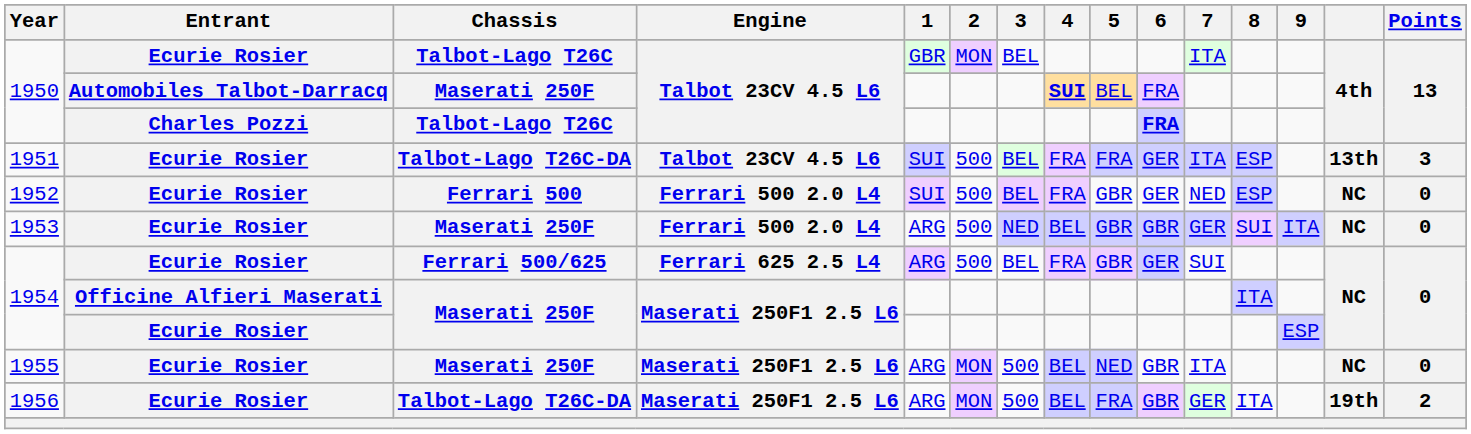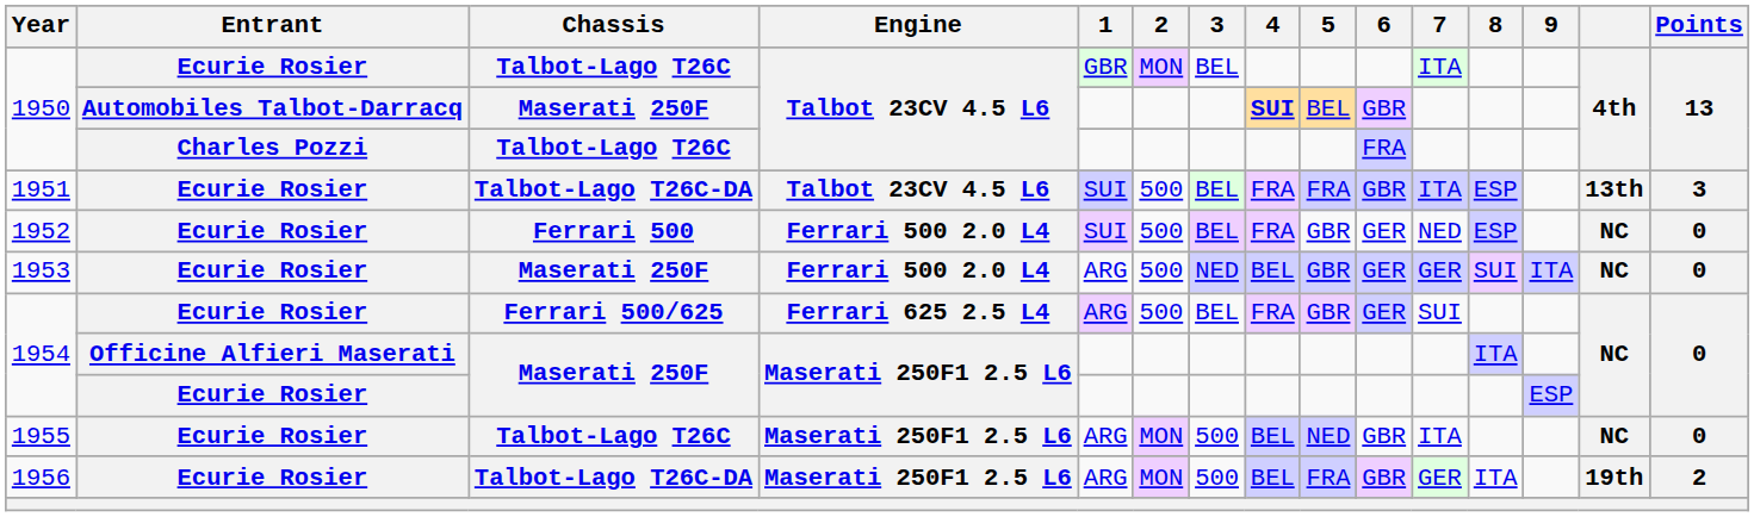 <table class="wikitable" style="text-align:center; font-size:90%">
 <tr>
 <th>Year</th>
 <th>Entrant</th>
 <th>Chassis</th>
 <th>Engine</th>
 <th>1</th>
 <th>2</th>
 <th>3</th>
 <th>4</th>
 <th>5</th>
 <th>6</th>
 <th>7</th>
 <th>8</th>
 <th>9</th>
 <th></th>
 <th><a href='#'>Points</a></th>
 </tr>
 <tr>
 <td rowspan=3><a href='#'>1950</a></td>
 <th><a href='#'>Ecurie Rosier</a></th>
 <th><a href='#'>Talbot-Lago</a> <a href='#'>T26C</a></th>
 <th rowspan=3><a href='#'>Talbot</a> 23CV 4.5 <a href='#'>L6</a></th>
 <td style="background:#DFFFDF;"><a href='#'>GBR</a><br></td>
 <td style="background:#EFCFFF;"><a href='#'>MON</a><br></td>
 <td><a href='#'>BEL</a></td>
 <td></td>
 <td></td>
 <td></td>
 <td style="background:#DFFFDF;"><a href='#'>ITA</a><br></td>
 <td></td>
 <td></td>
 <th rowspan=3>4th</th>
 <th rowspan=3>13</th>
 </tr>
 <tr>
 <th><a href='#'>Automobiles Talbot-Darracq</a></th>
 <th><a href='#'>Maserati</a> <a href='#'>250F</a></th>
 <td></td>
 <td></td>
 <td></td>
 <td style="background:#FFDF9F;"><strong><a href='#'>SUI</a><br></strong></td>
 <td style="background:#FFDF9F;"><a href='#'>BEL</a><br></td>
-<td style="background:#EFCFFF;"><a href='#'>FRA</a><br></td>
+<td style="background:#EFCFFF;"><a href='#'>GBR</a><br></td>
 <td></td>
 <td></td>
 <td></td>
 </tr>
 <tr>
 <th><a href='#'>Charles Pozzi</a></th>
 <th><a href='#'>Talbot-Lago</a> <a href='#'>T26C</a></th>
 <td></td>
 <td></td>
 <td></td>
 <td></td>
 <td></td>
-<td style="background:#CFCFFF;"><strong><a href='#'>FRA</a><br></strong></td>
+<td style="background:#CFCFFF;"><a href='#'>FRA</a><br></td>
 <td></td>
 <td></td>
 <td></td>
 </tr>
 <tr>
 <td><a href='#'>1951</a></td>
 <th><a href='#'>Ecurie Rosier</a></th>
 <th><a href='#'>Talbot-Lago</a> <a href='#'>T26C-DA</a></th>
 <th><a href='#'>Talbot</a> 23CV 4.5 <a href='#'>L6</a></th>
 <td style="background:#CFCFFF;"><a href='#'>SUI</a><br></td>
 <td><a href='#'>500</a></td>
 <td style="background:#DFFFDF;"><a href='#'>BEL</a><br></td>
 <td style="background:#EFCFFF;"><a href='#'>FRA</a><br></td>
 <td style="background:#CFCFFF;"><a href='#'>FRA</a><br></td>
-<td style="background:#CFCFFF;"><a href='#'>GER</a><br></td>
+<td style="background:#CFCFFF;"><a href='#'>GBR</a><br></td>
 <td style="background:#CFCFFF;"><a href='#'>ITA</a><br></td>
 <td style="background:#CFCFFF;"><a href='#'>ESP</a><br></td>
 <td></td>
 <th>13th</th>
 <th>3</th>
 </tr>
 <tr>
 <td><a href='#'>1952</a></td>
 <th><a href='#'>Ecurie Rosier</a></th>
 <th><a href='#'>Ferrari</a> <a href='#'>500</a></th>
 <th><a href='#'>Ferrari</a> 500 2.0 <a href='#'>L4</a></th>
 <td style="background:#EFCFFF;"><a href='#'>SUI</a><br></td>
 <td><a href='#'>500</a></td>
 <td style="background:#EFCFFF;"><a href='#'>BEL</a><br></td>
 <td style="background:#EFCFFF;"><a href='#'>FRA</a><br></td>
 <td><a href='#'>GBR</a><br></td>
 <td><a href='#'>GER</a></td>
 <td><a href='#'>NED</a></td>
 <td style="background:#CFCFFF;"><a href='#'>ESP</a><br></td>
 <td></td>
 <th>NC</th>
 <th>0</th>
 </tr>
 <tr>
 <td><a href='#'>1953</a></td>
 <th><a href='#'>Ecurie Rosier</a></th>
 <th><a href='#'>Maserati</a> <a href='#'>250F</a></th>
 <th><a href='#'>Ferrari</a> 500 2.0 <a href='#'>L4</a></th>
 <td><a href='#'>ARG</a></td>
 <td><a href='#'>500</a></td>
 <td style="background:#CFCFFF;"><a href='#'>NED</a><br></td>
 <td style="background:#CFCFFF;"><a href='#'>BEL</a><br></td>
 <td style="background:#CFCFFF;"><a href='#'>GBR</a><br></td>
-<td style="background:#CFCFFF;"><a href='#'>GBR</a><br></td>
+<td style="background:#CFCFFF;"><a href='#'>GER</a><br></td>
 <td style="background:#CFCFFF;"><a href='#'>GER</a><br></td>
 <td style="background:#EFCFFF;"><a href='#'>SUI</a><br></td>
 <td style="background:#CFCFFF;"><a href='#'>ITA</a><br></td>
 <th>NC</th>
 <th>0</th>
 </tr>
 <tr>
 <td rowspan=3><a href='#'>1954</a></td>
 <th><a href='#'>Ecurie Rosier</a></th>
 <th><a href='#'>Ferrari</a> <a href='#'>500/625</a></th>
 <th><a href='#'>Ferrari</a> 625 2.5 <a href='#'>L4</a></th>
 <td style="background:#EFCFFF;"><a href='#'>ARG</a><br></td>
 <td><a href='#'>500</a></td>
 <td><a href='#'>BEL</a></td>
 <td style="background:#EFCFFF;"><a href='#'>FRA</a><br></td>
 <td style="background:#EFCFFF;"><a href='#'>GBR</a><br></td>
 <td style="background:#CFCFFF;"><a href='#'>GER</a><br></td>
 <td><a href='#'>SUI</a></td>
 <td></td>
 <td></td>
 <th rowspan=3>NC</th>
 <th rowspan=3>0</th>
 </tr>
 <tr>
 <th><a href='#'>Officine Alfieri Maserati</a></th>
 <th rowspan=2><a href='#'>Maserati</a> <a href='#'>250F</a></th>
 <th rowspan=2><a href='#'>Maserati</a> 250F1 2.5 <a href='#'>L6</a></th>
 <td></td>
 <td></td>
 <td></td>
 <td></td>
 <td></td>
 <td></td>
 <td></td>
 <td style="background:#CFCFFF;"><a href='#'>ITA</a><br></td>
 <td></td>
 </tr>
 <tr>
 <th><a href='#'>Ecurie Rosier</a></th>
 <td></td>
 <td></td>
 <td></td>
 <td></td>
 <td></td>
 <td></td>
 <td></td>
 <td></td>
 <td style="background:#CFCFFF;"><a href='#'>ESP</a><br></td>
 </tr>
 <tr>
 <td><a href='#'>1955</a></td>
 <th><a href='#'>Ecurie Rosier</a></th>
-<th><a href='#'>Maserati</a> <a href='#'>250F</a></th>
+<th><a href='#'>Talbot-Lago</a> <a href='#'>T26C</a></th>
 <th><a href='#'>Maserati</a> 250F1 2.5 <a href='#'>L6</a></th>
 <td><a href='#'>ARG</a></td>
 <td style="background:#EFCFFF;"><a href='#'>MON</a><br></td>
 <td><a href='#'>500</a></td>
 <td style="background:#CFCFFF;"><a href='#'>BEL</a><br></td>
 <td style="background:#CFCFFF;"><a href='#'>NED</a><br></td>
 <td><a href='#'>GBR</a></td>
 <td><a href='#'>ITA</a></td>
 <td></td>
 <td></td>
 <th>NC</th>
 <th>0</th>
 </tr>
 <tr>
 <td><a href='#'>1956</a></td>
 <th><a href='#'>Ecurie Rosier</a></th>
 <th><a href='#'>Talbot-Lago</a> <a href='#'>T26C-DA</a></th>
 <th><a href='#'>Maserati</a> 250F1 2.5 <a href='#'>L6</a></th>
 <td><a href='#'>ARG</a></td>
 <td style="background:#EFCFFF;"><a href='#'>MON</a><br></td>
 <td><a href='#'>500</a></td>
 <td style="background:#CFCFFF;"><a href='#'>BEL</a><br></td>
 <td style="background:#CFCFFF;"><a href='#'>FRA</a><br></td>
 <td style="background:#EFCFFF;"><a href='#'>GBR</a><br></td>
 <td style="background:#DFFFDF;"><a href='#'>GER</a><br></td>
 <td><a href='#'>ITA</a></td>
 <td></td>
 <th>19th</th>
 <th>2</th>
 </tr>
 <tr>
 <th colspan=15></th>
 </tr>
 </table>
